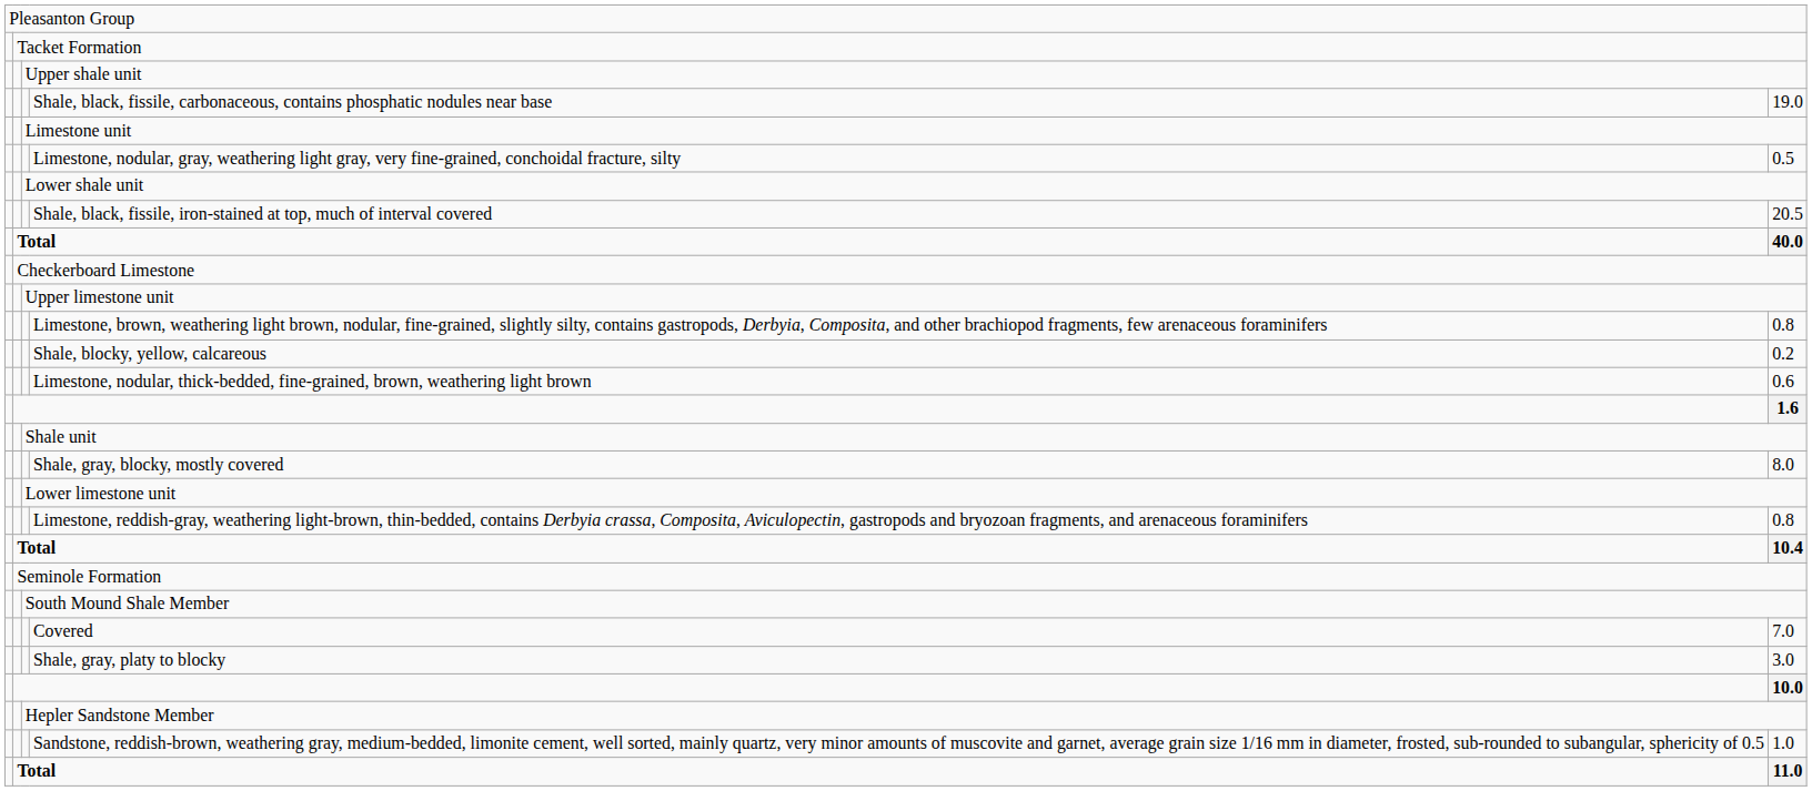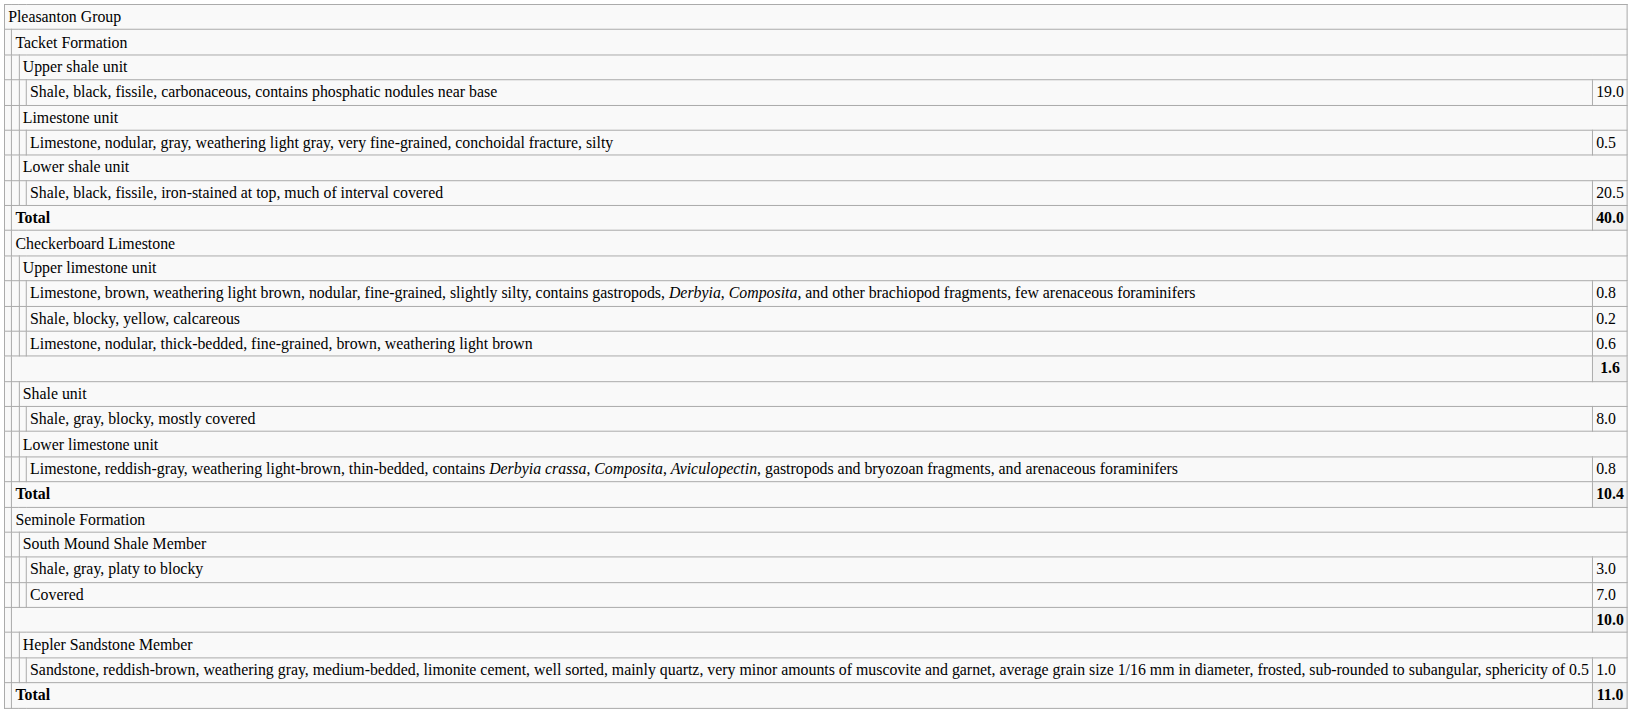 <table class="wikitable">
 <tr>
 <td colspan="5">Pleasanton Group</td>
 </tr>
 <tr>
 <td></td>
 <td colspan="4">Tacket Formation</td>
 </tr>
 <tr>
 <td></td>
 <td></td>
 <td colspan="3">Upper shale unit</td>
 </tr>
 <tr>
 <td></td>
 <td></td>
 <td></td>
 <td>Shale, black, fissile, carbonaceous, contains phosphatic nodules near base</td>
 <td>19.0</td>
 </tr>
 <tr>
 <td></td>
 <td></td>
 <td colspan="3">Limestone unit</td>
 </tr>
 <tr>
 <td></td>
 <td></td>
 <td></td>
 <td>Limestone, nodular, gray, weathering light gray, very fine-grained, conchoidal fracture, silty</td>
 <td>0.5</td>
 </tr>
 <tr>
 <td></td>
 <td></td>
 <td colspan="3">Lower shale unit</td>
 </tr>
 <tr>
 <td></td>
 <td></td>
 <td></td>
 <td>Shale, black, fissile, iron-stained at top, much of interval covered</td>
 <td>20.5</td>
 </tr>
 <tr>
 <td></td>
 <td colspan="3"><strong>Total</strong></td>
 <th>40.0</th>
 </tr>
 <tr>
 <td></td>
 <td colspan="4">Checkerboard Limestone</td>
 </tr>
 <tr>
 <td></td>
 <td></td>
 <td colspan="3">Upper limestone unit</td>
 </tr>
 <tr>
 <td></td>
 <td></td>
 <td></td>
 <td>Limestone, brown, weathering light brown, nodular, fine-grained, slightly silty, contains gastropods, <em>Derbyia</em>, <em>Composita</em>, and other brachiopod fragments, few arenaceous foraminifers</td>
 <td>0.8</td>
 </tr>
 <tr>
 <td></td>
 <td></td>
 <td></td>
 <td>Shale, blocky, yellow, calcareous</td>
 <td>0.2</td>
 </tr>
 <tr>
 <td></td>
 <td></td>
 <td></td>
 <td>Limestone, nodular, thick-bedded, fine-grained, brown, weathering light brown</td>
 <td>0.6</td>
 </tr>
 <tr>
 <td></td>
 <td colspan="3"></td>
 <th>1.6</th>
 </tr>
 <tr>
 <td></td>
 <td></td>
 <td colspan="3">Shale unit</td>
 </tr>
 <tr>
 <td></td>
 <td></td>
 <td></td>
 <td>Shale, gray, blocky, mostly covered</td>
 <td>8.0</td>
 </tr>
 <tr>
 <td></td>
 <td></td>
 <td colspan="3">Lower limestone unit</td>
 </tr>
 <tr>
 <td></td>
 <td></td>
 <td></td>
 <td>Limestone, reddish-gray, weathering light-brown, thin-bedded, contains <em>Derbyia crassa</em>, <em>Composita</em>, <em>Aviculopectin</em>, gastropods and bryozoan fragments, and arenaceous foraminifers</td>
 <td>0.8</td>
 </tr>
 <tr>
 <td></td>
 <td colspan="3"><strong>Total</strong></td>
 <th>10.4</th>
 </tr>
 <tr>
 <td></td>
 <td colspan="4">Seminole Formation</td>
 </tr>
 <tr>
 <td></td>
 <td></td>
 <td colspan="3">South Mound Shale Member</td>
 </tr>
 <tr>
 <td></td>
 <td></td>
 <td></td>
-<td>Covered</td>
-<td>7.0</td>
+<td>Shale, gray, platy to blocky</td>
+<td>3.0</td>
 </tr>
 <tr>
 <td></td>
 <td></td>
 <td></td>
-<td>Shale, gray, platy to blocky</td>
-<td>3.0</td>
+<td>Covered</td>
+<td>7.0</td>
 </tr>
 <tr>
 <td></td>
 <td colspan="3"></td>
 <th>10.0</th>
 </tr>
 <tr>
 <td></td>
 <td></td>
 <td colspan="3">Hepler Sandstone Member</td>
 </tr>
 <tr>
 <td></td>
 <td></td>
 <td></td>
 <td>Sandstone, reddish-brown, weathering gray, medium-bedded, limonite cement, well sorted, mainly quartz, very minor amounts of muscovite and garnet, average grain size 1/16 mm in diameter, frosted, sub-rounded to subangular, sphericity of 0.5</td>
 <td>1.0</td>
 </tr>
 <tr>
 <td></td>
 <td colspan="3"><strong>Total</strong></td>
 <th>11.0</th>
 </tr>
 </table>
